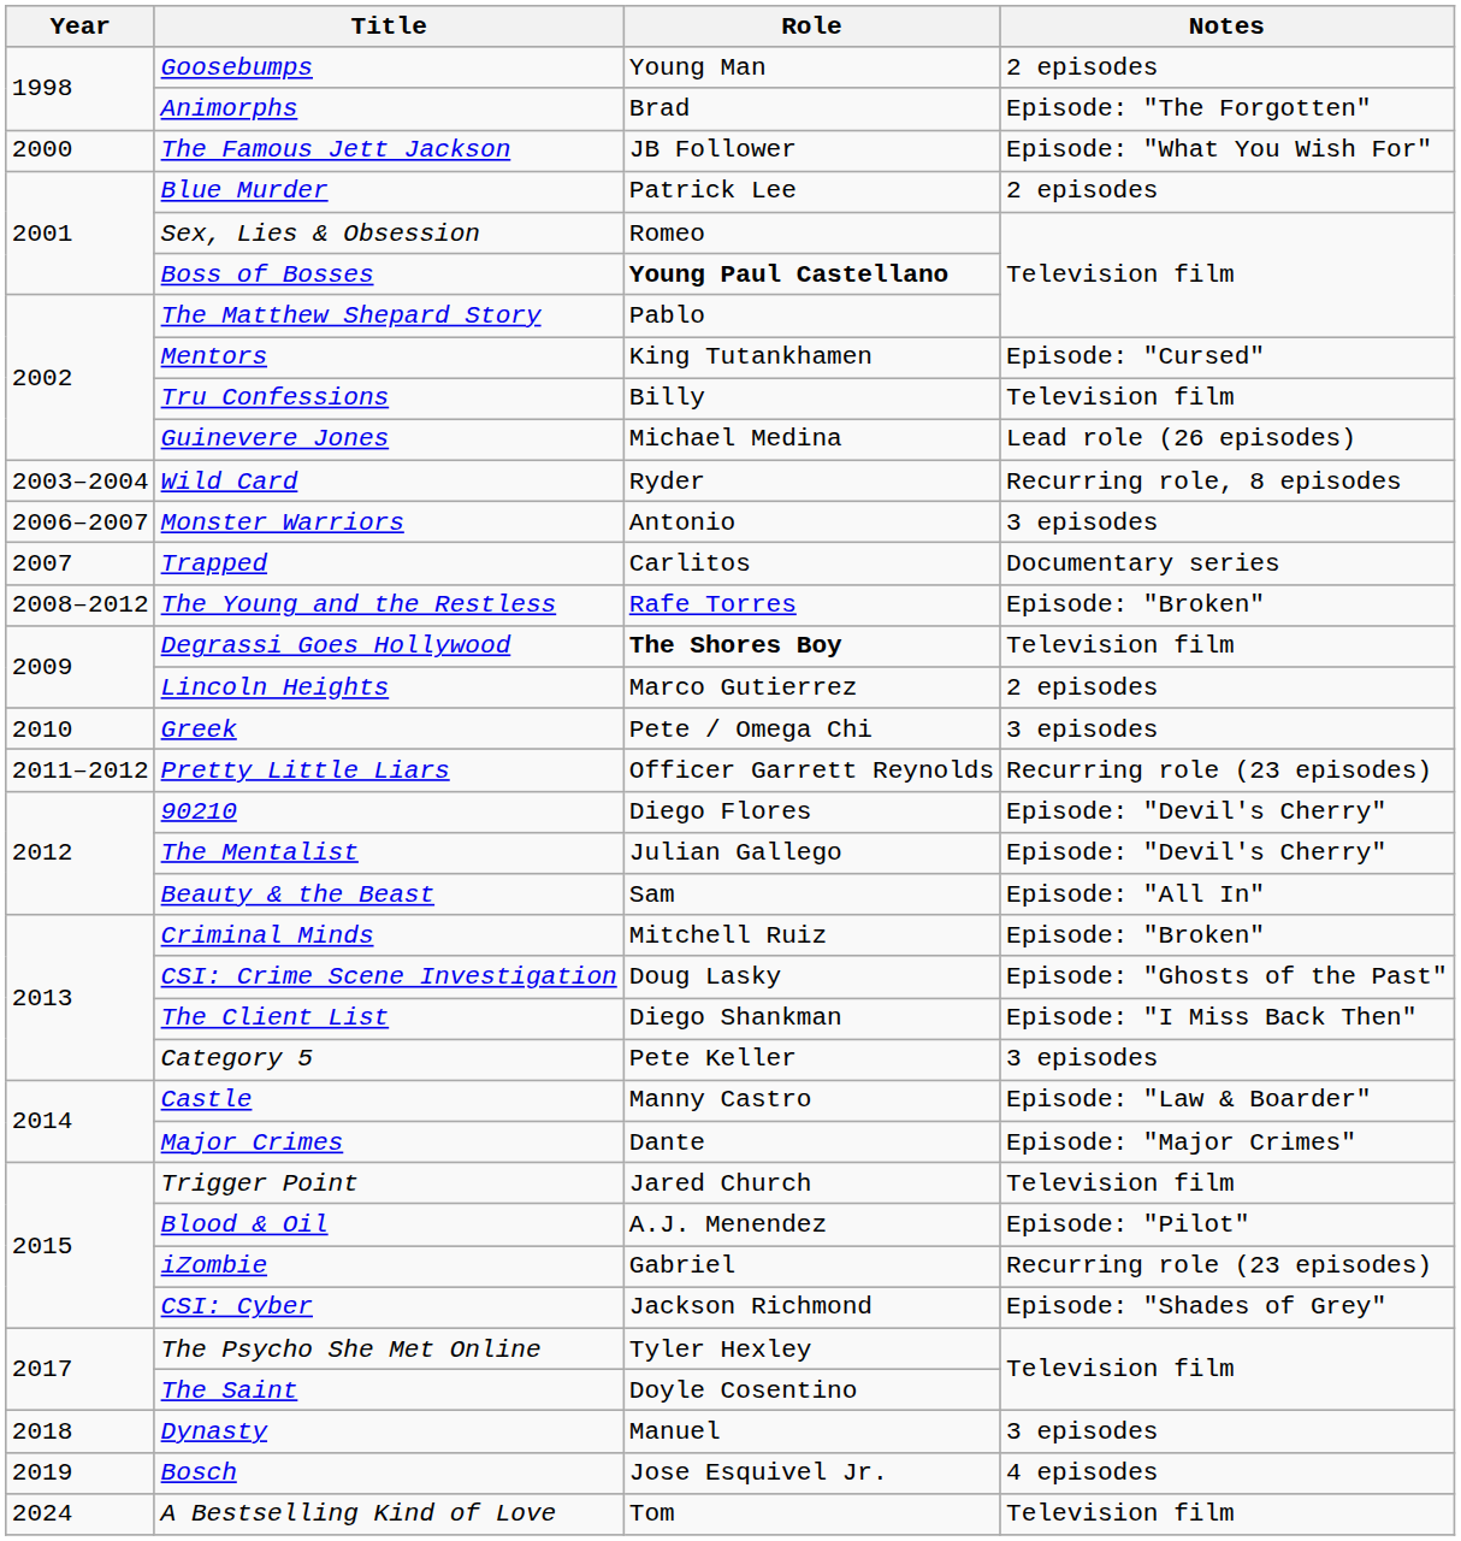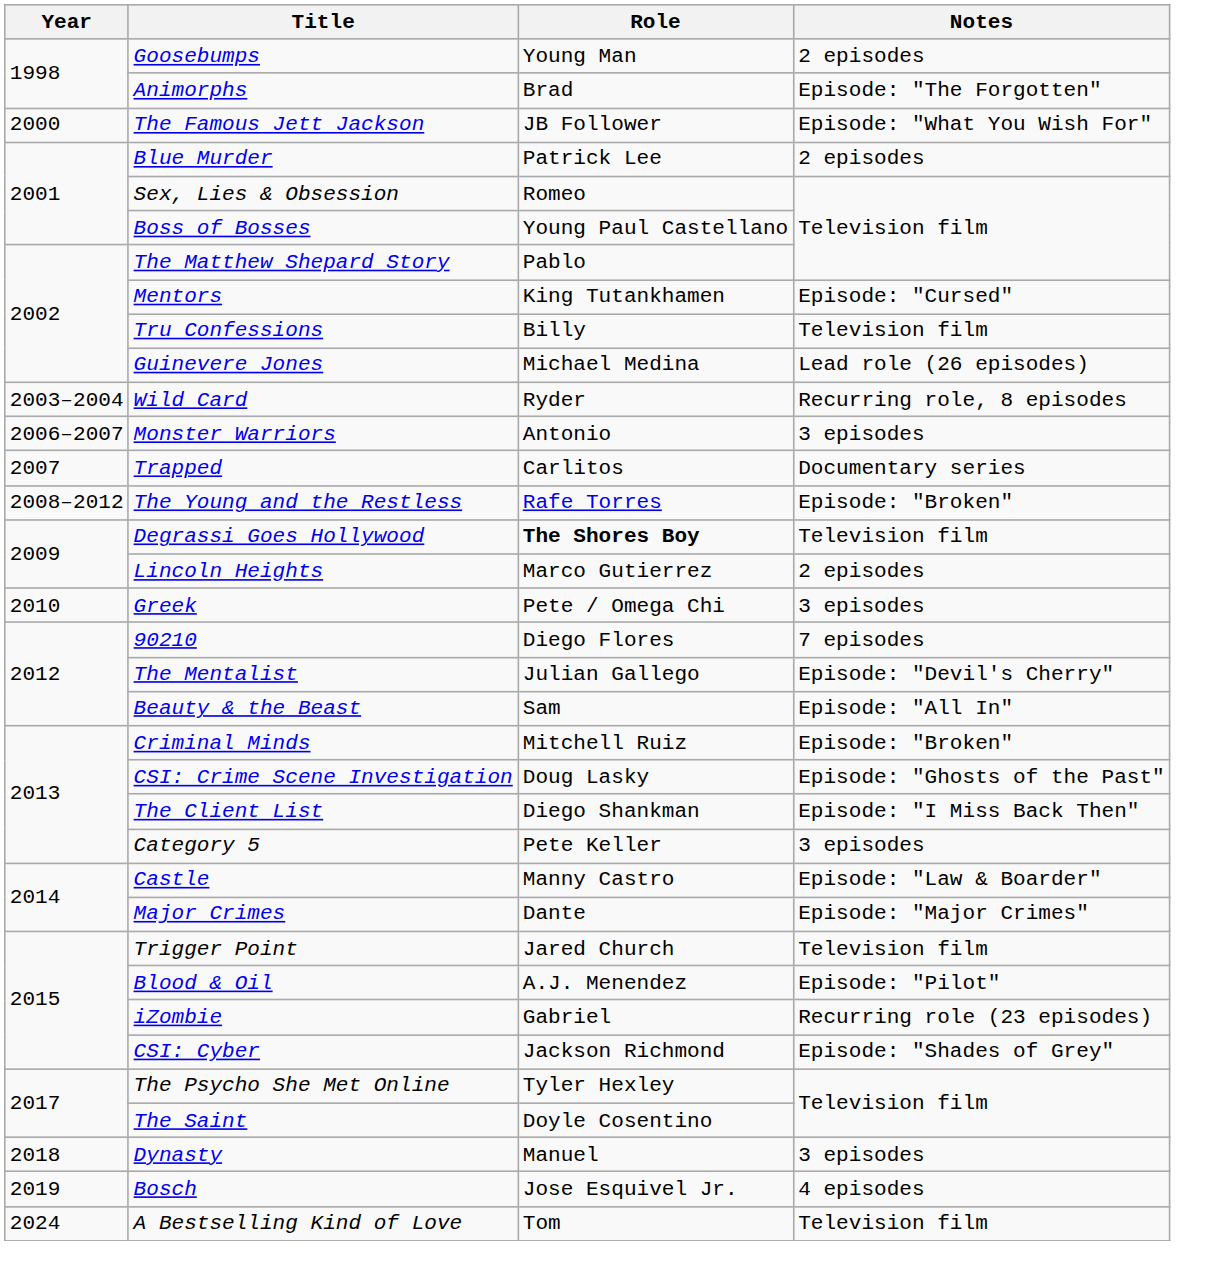 <table class="wikitable sortable">
 <tr>
 <th>Year</th>
 <th>Title</th>
 <th>Role</th>
 <th class="unsortable">Notes</th>
 </tr>
 <tr>
 <td rowspan=2>1998</td>
 <td><em><a href='#'>Goosebumps</a></em></td>
 <td>Young Man</td>
 <td>2 episodes</td>
 </tr>
 <tr>
 <td><em><a href='#'>Animorphs</a></em></td>
 <td>Brad</td>
 <td>Episode: "The Forgotten"</td>
 </tr>
 <tr>
 <td>2000</td>
 <td data-sort-value="Famous Jett Jackson, The"><em><a href='#'>The Famous Jett Jackson</a></em></td>
 <td>JB Follower</td>
 <td>Episode: "What You Wish For"</td>
 </tr>
 <tr>
 <td rowspan=3>2001</td>
 <td><em><a href='#'>Blue Murder</a></em></td>
 <td>Patrick Lee</td>
 <td>2 episodes</td>
 </tr>
 <tr>
 <td><em>Sex, Lies & Obsession</em></td>
 <td>Romeo</td>
 <td rowspan=3>Television film</td>
 </tr>
 <tr>
 <td><em><a href='#'>Boss of Bosses</a></em></td>
-<td><strong>Young Paul Castellano</strong></td>
+<td>Young Paul Castellano</td>
 </tr>
 <tr>
 <td rowspan=4>2002</td>
 <td data-sort-value="Matthew Shepard Story, The"><em><a href='#'>The Matthew Shepard Story</a></em></td>
 <td>Pablo</td>
 </tr>
 <tr>
 <td><em><a href='#'>Mentors</a></em></td>
 <td>King Tutankhamen</td>
 <td>Episode: "Cursed"</td>
 </tr>
 <tr>
 <td><em><a href='#'>Tru Confessions</a></em></td>
 <td>Billy</td>
 <td>Television film</td>
 </tr>
 <tr>
 <td><em><a href='#'>Guinevere Jones</a></em></td>
 <td>Michael Medina</td>
 <td>Lead role (26 episodes)</td>
 </tr>
 <tr>
 <td>2003–2004</td>
 <td><em><a href='#'>Wild Card</a></em></td>
 <td>Ryder</td>
 <td>Recurring role, 8 episodes</td>
 </tr>
 <tr>
 <td>2006–2007</td>
 <td><em><a href='#'>Monster Warriors</a></em></td>
 <td>Antonio</td>
 <td>3 episodes</td>
 </tr>
 <tr>
 <td>2007</td>
 <td><em><a href='#'>Trapped</a></em></td>
 <td>Carlitos</td>
 <td>Documentary series</td>
 </tr>
 <tr>
 <td>2008–2012</td>
 <td data-sort-value="Young and the Restless, The"><em><a href='#'>The Young and the Restless</a></em></td>
 <td><a href='#'>Rafe Torres</a></td>
 <td>Episode: "Broken"</td>
 </tr>
 <tr>
 <td rowspan=2>2009</td>
 <td><em><a href='#'>Degrassi Goes Hollywood</a></em></td>
 <td><strong>The Shores Boy</strong></td>
 <td>Television film</td>
 </tr>
 <tr>
 <td><em><a href='#'>Lincoln Heights</a></em></td>
 <td>Marco Gutierrez</td>
 <td>2 episodes</td>
 </tr>
 <tr>
 <td>2010</td>
 <td><em><a href='#'>Greek</a></em></td>
 <td>Pete / Omega Chi</td>
 <td>3 episodes</td>
 </tr>
 <tr>
-<td>2011–2012</td>
-<td><em><a href='#'>Pretty Little Liars</a></em></td>
-<td>Officer Garrett Reynolds</td>
-<td>Recurring role (23 episodes)</td>
-</tr>
-<tr>
 <td rowspan=3>2012</td>
 <td><em><a href='#'>90210</a></em></td>
 <td>Diego Flores</td>
-<td>Episode: "Devil's Cherry"</td>
+<td>7 episodes</td>
 </tr>
 <tr>
 <td data-sort-value="Mentalist, The"><em><a href='#'>The Mentalist</a></em></td>
 <td>Julian Gallego</td>
 <td>Episode: "Devil's Cherry"</td>
 </tr>
 <tr>
 <td><em><a href='#'>Beauty & the Beast</a></em></td>
 <td>Sam</td>
 <td>Episode: "All In"</td>
 </tr>
 <tr>
 <td rowspan=4>2013</td>
 <td><em><a href='#'>Criminal Minds</a></em></td>
 <td>Mitchell Ruiz</td>
 <td>Episode: "Broken"</td>
 </tr>
 <tr>
 <td><em><a href='#'>CSI: Crime Scene Investigation</a></em></td>
 <td>Doug Lasky</td>
 <td>Episode: "Ghosts of the Past"</td>
 </tr>
 <tr>
 <td data-sort-value="Client List, The"><em><a href='#'>The Client List</a></em></td>
 <td>Diego Shankman</td>
 <td>Episode: "I Miss Back Then"</td>
 </tr>
 <tr>
 <td><em>Category 5</em></td>
 <td>Pete Keller</td>
 <td>3 episodes</td>
 </tr>
 <tr>
 <td rowspan=2>2014</td>
 <td><em><a href='#'>Castle</a></em></td>
 <td>Manny Castro</td>
 <td>Episode: "Law & Boarder"</td>
 </tr>
 <tr>
 <td><em><a href='#'>Major Crimes</a></em></td>
 <td>Dante</td>
 <td>Episode: "Major Crimes"</td>
 </tr>
 <tr>
 <td rowspan=4>2015</td>
 <td><em>Trigger Point</em></td>
 <td>Jared Church</td>
 <td>Television film</td>
 </tr>
 <tr>
 <td><em><a href='#'>Blood & Oil</a></em></td>
 <td>A.J. Menendez</td>
 <td>Episode: "Pilot"</td>
 </tr>
 <tr>
 <td><em><a href='#'>iZombie</a></em></td>
 <td>Gabriel</td>
 <td>Recurring role (23 episodes)</td>
 </tr>
 <tr>
 <td><em><a href='#'>CSI: Cyber</a></em></td>
 <td>Jackson Richmond</td>
 <td>Episode: "Shades of Grey"</td>
 </tr>
 <tr>
 <td rowspan=2>2017</td>
 <td data-sort-value="Psycho She Met Online, The"><em>The Psycho She Met Online</em></td>
 <td>Tyler Hexley</td>
 <td rowspan=2>Television film</td>
 </tr>
 <tr>
 <td data-sort-value="Saint, The"><em><a href='#'>The Saint</a></em></td>
 <td>Doyle Cosentino</td>
 </tr>
 <tr>
 <td>2018</td>
 <td><em><a href='#'>Dynasty</a></em></td>
 <td>Manuel</td>
 <td>3 episodes</td>
 </tr>
 <tr>
 <td>2019</td>
 <td><em><a href='#'>Bosch</a></em></td>
 <td>Jose Esquivel Jr.</td>
 <td>4 episodes</td>
 </tr>
 <tr>
 <td>2024</td>
 <td data-sort-value="Bestselling Kind of Love, A"><em>A Bestselling Kind of Love</em></td>
 <td>Tom</td>
 <td>Television film</td>
 </tr>
 </table>
